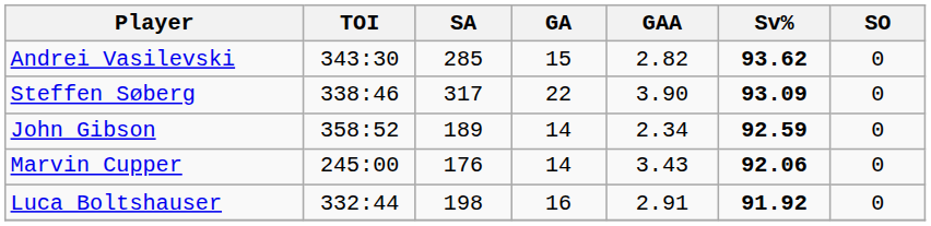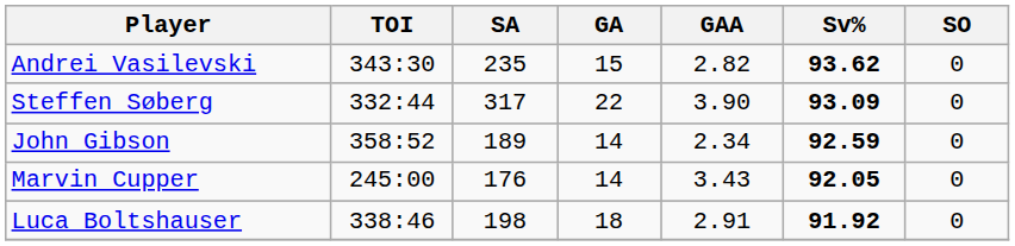 <table class="wikitable sortable" style="text-align:center;">
 <tr>
 <th width="170px">Player</th>
 <th width="60px">TOI</th>
 <th width="50px">SA</th>
 <th width="50px">GA</th>
 <th width="60px">GAA</th>
 <th width="60px">Sv%</th>
 <th width="50px">SO</th>
 </tr>
 <tr>
 <td style="text-align:left;"> <a href='#'>Andrei Vasilevski</a></td>
 <td>343:30</td>
-<td>285</td>
+<td>235</td>
 <td>15</td>
 <td>2.82</td>
 <td><strong>93.62</strong></td>
 <td>0</td>
 </tr>
 <tr>
 <td style="text-align:left;"> <a href='#'>Steffen Søberg</a></td>
-<td>338:46</td>
+<td>332:44</td>
 <td>317</td>
 <td>22</td>
 <td>3.90</td>
 <td><strong>93.09</strong></td>
 <td>0</td>
 </tr>
 <tr>
 <td style="text-align:left;"> <a href='#'>John Gibson</a></td>
 <td>358:52</td>
 <td>189</td>
 <td>14</td>
 <td>2.34</td>
 <td><strong>92.59</strong></td>
 <td>0</td>
 </tr>
 <tr>
 <td style="text-align:left;"> <a href='#'>Marvin Cupper</a></td>
 <td>245:00</td>
 <td>176</td>
 <td>14</td>
 <td>3.43</td>
-<td><strong>92.06</strong></td>
+<td><strong>92.05</strong></td>
 <td>0</td>
 </tr>
 <tr>
 <td style="text-align:left;"> <a href='#'>Luca Boltshauser</a></td>
-<td>332:44</td>
+<td>338:46</td>
 <td>198</td>
-<td>16</td>
+<td>18</td>
 <td>2.91</td>
 <td><strong>91.92</strong></td>
 <td>0</td>
 </tr>
 <tr>
 </tr>
 </table>
